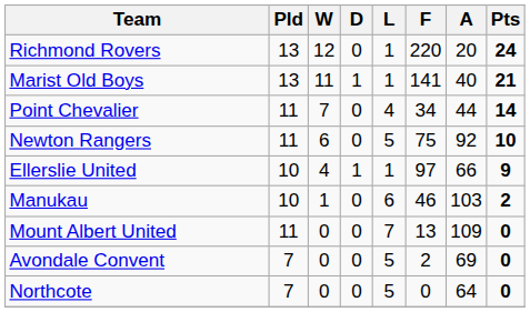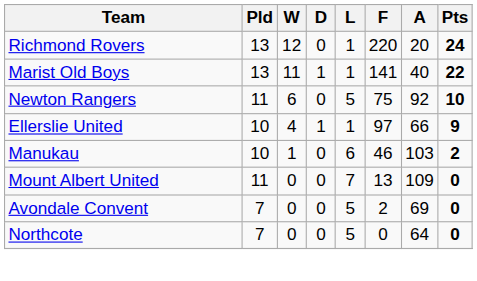 <table class="wikitable" style="text-align:center;">
 <tr>
 <th width=215>Team</th>
 <th width=20 abbr="Played">Pld</th>
 <th width=20 abbr="Won">W</th>
 <th width=20 abbr="Drawn">D</th>
 <th width=20 abbr="Lost">L</th>
 <th width=20 abbr="For">F</th>
 <th width=20 abbr="Against">A</th>
 <th width=20 abbr="Points">Pts</th>
 </tr>
 <tr>
 <td style="text-align:left;"><a href='#'>Richmond Rovers</a></td>
 <td>13</td>
 <td>12</td>
 <td>0</td>
 <td>1</td>
 <td>220</td>
 <td>20</td>
 <td><strong>24</strong></td>
 </tr>
 <tr>
 <td style="text-align:left;"><a href='#'>Marist Old Boys</a></td>
 <td>13</td>
 <td>11</td>
 <td>1</td>
 <td>1</td>
 <td>141</td>
 <td>40</td>
-<td><strong>21</strong></td>
-</tr>
-<tr>
-<td style="text-align:left;"><a href='#'>Point Chevalier</a></td>
-<td>11</td>
-<td>7</td>
-<td>0</td>
-<td>4</td>
-<td>34</td>
-<td>44</td>
-<td><strong>14</strong></td>
+<td><strong>22</strong></td>
 </tr>
 <tr>
 <td style="text-align:left;"><a href='#'>Newton Rangers</a></td>
 <td>11</td>
 <td>6</td>
 <td>0</td>
 <td>5</td>
 <td>75</td>
 <td>92</td>
 <td><strong>10</strong></td>
 </tr>
 <tr>
 <td style="text-align:left;"><a href='#'>Ellerslie United</a></td>
 <td>10</td>
 <td>4</td>
 <td>1</td>
 <td>1</td>
 <td>97</td>
 <td>66</td>
 <td><strong>9</strong></td>
 </tr>
 <tr>
 <td style="text-align:left;"><a href='#'>Manukau</a></td>
 <td>10</td>
 <td>1</td>
 <td>0</td>
 <td>6</td>
 <td>46</td>
 <td>103</td>
 <td><strong>2</strong></td>
 </tr>
 <tr>
 <td style="text-align:left;"><a href='#'>Mount Albert United</a></td>
 <td>11</td>
 <td>0</td>
 <td>0</td>
 <td>7</td>
 <td>13</td>
 <td>109</td>
 <td><strong>0</strong></td>
 </tr>
 <tr>
 <td style="text-align:left;"><a href='#'>Avondale Convent</a></td>
 <td>7</td>
 <td>0</td>
 <td>0</td>
 <td>5</td>
 <td>2</td>
 <td>69</td>
 <td><strong>0</strong></td>
 </tr>
 <tr>
 <td style="text-align:left;"><a href='#'>Northcote</a></td>
 <td>7</td>
 <td>0</td>
 <td>0</td>
 <td>5</td>
 <td>0</td>
 <td>64</td>
 <td><strong>0</strong></td>
 </tr>
 <tr>
 </tr>
 </table>
